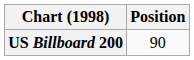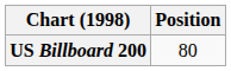 <table class="wikitable plainrowheaders" style="text-align:center;">
 <tr>
 <th scope="col">Chart (1998)</th>
 <th scope="col">Position</th>
 </tr>
 <tr>
 <th scope="row">US <em>Billboard</em> 200</th>
-<td>90</td>
+<td>80</td>
 </tr>
 </table>
